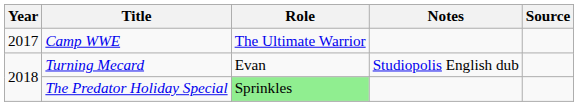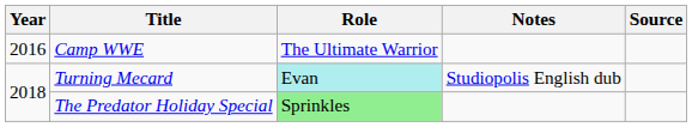 <table class="wikitable sortable">
 <tr>
 <th>Year</th>
 <th>Title</th>
 <th>Role</th>
 <th class="unsortable">Notes</th>
 <th class="unsortable">Source</th>
 </tr>
 <tr>
-<td>2017</td>
+<td>2016</td>
 <td><em><a href='#'>Camp WWE</a></em></td>
 <td><a href='#'>The Ultimate Warrior</a></td>
 <td></td>
 <td></td>
 </tr>
 <tr>
 <td rowspan="2">2018</td>
 <td><em><a href='#'>Turning Mecard</a></em></td>
-<td>Evan</td>
+<td style="background: paleturquoise;">Evan</td>
 <td><a href='#'>Studiopolis</a> English dub</td>
 <td></td>
 </tr>
 <tr>
 <td><em><a href='#'>The Predator Holiday Special</a></em></td>
 <td style="background: lightgreen;">Sprinkles</td>
 <td></td>
 <td></td>
 </tr>
 </table>
